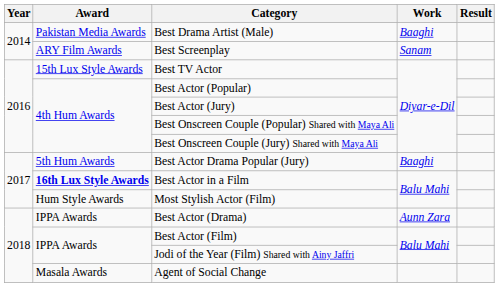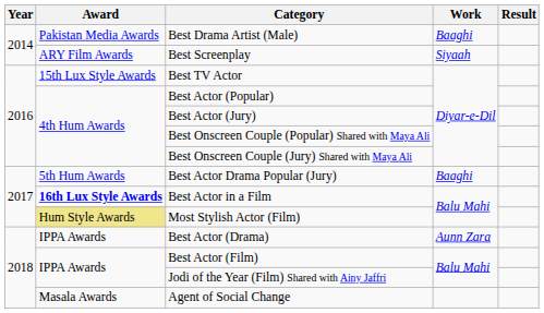 <table class="wikitable">
 <tr>
 <th>Year</th>
 <th>Award</th>
 <th>Category</th>
 <th>Work</th>
 <th>Result</th>
 </tr>
 <tr>
 <td rowspan="2">2014</td>
 <td><a href='#'>Pakistan Media Awards</a></td>
 <td>Best Drama Artist (Male)</td>
 <td><em><a href='#'>Baaghi</a></em></td>
 <td></td>
 </tr>
 <tr>
 <td><a href='#'>ARY Film Awards</a></td>
 <td>Best Screenplay</td>
-<td><em><a href='#'>Sanam</a></em></td>
+<td><em><a href='#'>Siyaah</a></em></td>
 <td></td>
 </tr>
 <tr>
 <td rowspan="5">2016</td>
 <td><a href='#'>15th Lux Style Awards</a></td>
 <td>Best TV Actor</td>
 <td rowspan="5"><em><a href='#'>Diyar-e-Dil</a></em></td>
 <td></td>
 </tr>
 <tr>
 <td rowspan="4"><a href='#'>4th Hum Awards</a></td>
 <td>Best Actor (Popular)</td>
 <td></td>
 </tr>
 <tr>
 <td>Best Actor (Jury)</td>
 <td></td>
 </tr>
 <tr>
 <td>Best Onscreen Couple (Popular) <small>Shared with <a href='#'>Maya Ali</a></small></td>
 <td></td>
 </tr>
 <tr>
 <td>Best Onscreen Couple (Jury) <small>Shared with <a href='#'>Maya Ali</a></small></td>
 <td></td>
 </tr>
 <tr>
 <td rowspan="3">2017</td>
 <td><a href='#'>5th Hum Awards</a></td>
 <td>Best Actor Drama Popular (Jury)</td>
 <td><em><a href='#'>Baaghi</a></em></td>
 <td></td>
 </tr>
 <tr>
 <td><strong><a href='#'>16th Lux Style Awards</a></strong></td>
 <td>Best Actor in a Film</td>
 <td rowspan="2"><em><a href='#'>Balu Mahi</a></em></td>
 <td></td>
 </tr>
 <tr>
-<td>Hum Style Awards</td>
+<td style="background: khaki;">Hum Style Awards</td>
 <td>Most Stylish Actor (Film)</td>
 <td></td>
 </tr>
 <tr>
 <td rowspan="4">2018</td>
 <td>IPPA Awards</td>
 <td>Best Actor (Drama)</td>
 <td><em><a href='#'>Aunn Zara</a></em></td>
 <td></td>
 </tr>
 <tr>
 <td rowspan="2">IPPA Awards</td>
 <td>Best Actor (Film)</td>
 <td rowspan="2"><em><a href='#'>Balu Mahi</a></em></td>
 <td></td>
 </tr>
 <tr>
 <td>Jodi of the Year (Film) <small>Shared with <a href='#'>Ainy Jaffri</a></small></td>
 <td></td>
 </tr>
 <tr>
 <td>Masala Awards</td>
 <td>Agent of Social Change</td>
 <td></td>
 <td></td>
 </tr>
 </table>
